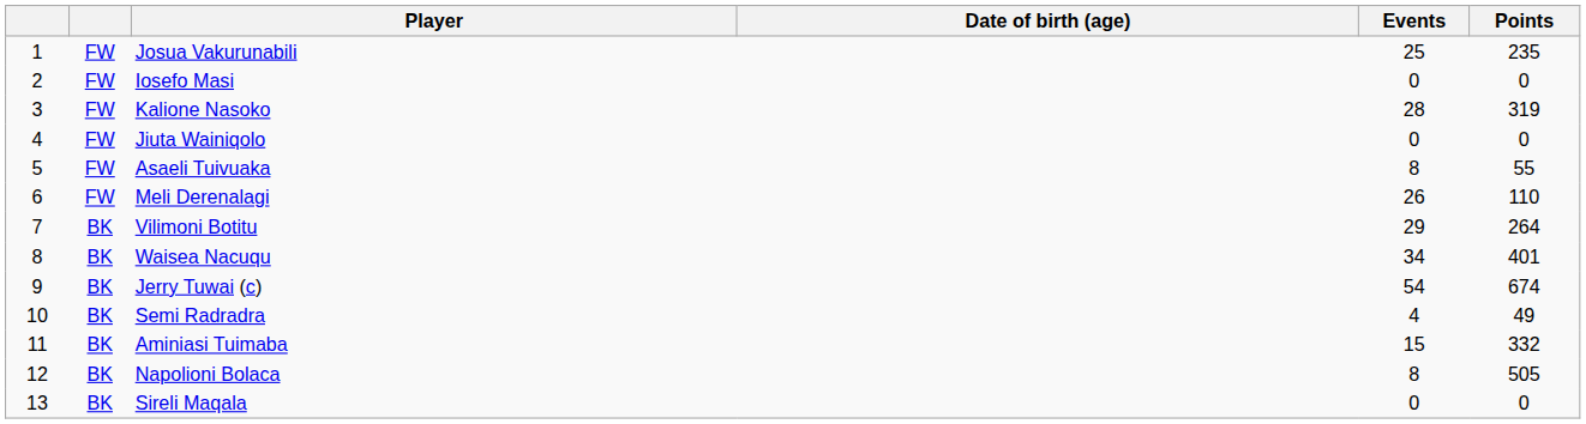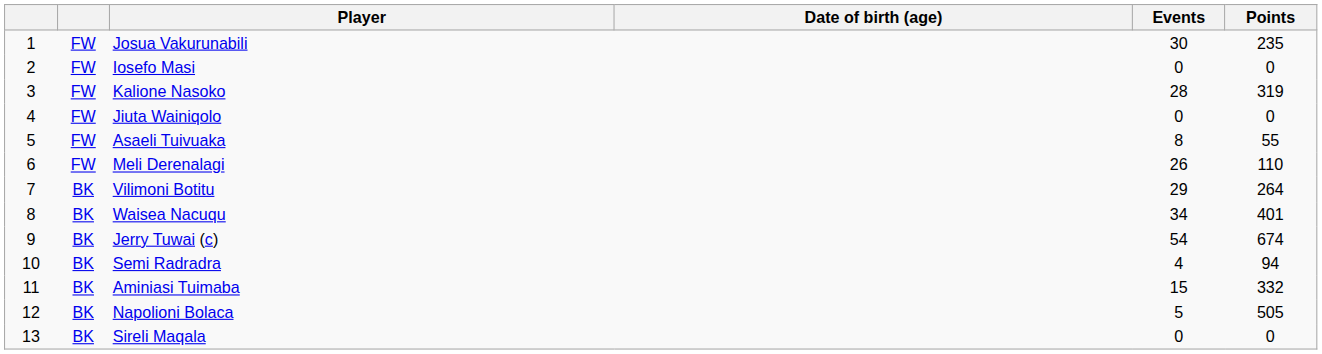 <table class="sortable wikitable plainrowheaders" style="font-size:95%; width: 98%">
 <tr>
 <th scope="col" style="width:4%"></th>
 <th scope="col" style="width:4%"></th>
 <th scope="col">Player</th>
 <th scope="col">Date of birth (age)</th>
 <th scope="col" style="width:7%">Events</th>
 <th scope="col" style="width:7%">Points</th>
 </tr>
 <tr>
 <td style="text-align:center; border:0">1</td>
 <td style="text-align:center; border:0"><a href='#'>FW</a></td>
 <td style="text-align:left; border:0"><a href='#'>Josua Vakurunabili</a></td>
 <td style="text-align:left; border:0"></td>
-<td style="text-align:center; border:0">25</td>
+<td style="text-align:center; border:0">30</td>
 <td style="text-align:center; border:0">235</td>
 </tr>
 <tr>
 <td style="text-align:center; border:0">2</td>
 <td style="text-align:center; border:0"><a href='#'>FW</a></td>
 <td style="text-align:left; border:0"><a href='#'>Iosefo Masi</a></td>
 <td style="text-align:left; border:0"></td>
 <td style="text-align:center; border:0">0</td>
 <td style="text-align:center; border:0">0</td>
 </tr>
 <tr>
 <td style="text-align:center; border:0">3</td>
 <td style="text-align:center; border:0"><a href='#'>FW</a></td>
 <td style="text-align:left; border:0"><a href='#'>Kalione Nasoko</a></td>
 <td style="text-align:left; border:0"></td>
 <td style="text-align:center; border:0">28</td>
 <td style="text-align:center; border:0">319</td>
 </tr>
 <tr>
 <td style="text-align:center; border:0">4</td>
 <td style="text-align:center; border:0"><a href='#'>FW</a></td>
 <td style="text-align:left; border:0"><a href='#'>Jiuta Wainiqolo</a></td>
 <td style="text-align:left; border:0"></td>
 <td style="text-align:center; border:0">0</td>
 <td style="text-align:center; border:0">0</td>
 </tr>
 <tr>
 <td style="text-align:center; border:0">5</td>
 <td style="text-align:center; border:0"><a href='#'>FW</a></td>
 <td style="text-align:left; border:0"><a href='#'>Asaeli Tuivuaka</a></td>
 <td style="text-align:left; border:0"></td>
 <td style="text-align:center; border:0">8</td>
 <td style="text-align:center; border:0">55</td>
 </tr>
 <tr>
 <td style="text-align:center; border:0">6</td>
 <td style="text-align:center; border:0"><a href='#'>FW</a></td>
 <td style="text-align:left; border:0"><a href='#'>Meli Derenalagi</a></td>
 <td style="text-align:left; border:0"></td>
 <td style="text-align:center; border:0">26</td>
 <td style="text-align:center; border:0">110</td>
 </tr>
 <tr>
 <td style="text-align:center; border:0">7</td>
 <td style="text-align:center; border:0"><a href='#'>BK</a></td>
 <td style="text-align:left; border:0"><a href='#'>Vilimoni Botitu</a></td>
 <td style="text-align:left; border:0"></td>
 <td style="text-align:center; border:0">29</td>
 <td style="text-align:center; border:0">264</td>
 </tr>
 <tr>
 <td style="text-align:center; border:0">8</td>
 <td style="text-align:center; border:0"><a href='#'>BK</a></td>
 <td style="text-align:left; border:0"><a href='#'>Waisea Nacuqu</a></td>
 <td style="text-align:left; border:0"></td>
 <td style="text-align:center; border:0">34</td>
 <td style="text-align:center; border:0">401</td>
 </tr>
 <tr>
 <td style="text-align:center; border:0">9</td>
 <td style="text-align:center; border:0"><a href='#'>BK</a></td>
 <td style="text-align:left; border:0"><a href='#'>Jerry Tuwai</a> (<a href='#'>c</a>)</td>
 <td style="text-align:left; border:0"></td>
 <td style="text-align:center; border:0">54</td>
 <td style="text-align:center; border:0">674</td>
 </tr>
 <tr>
 <td style="text-align:center; border:0">10</td>
 <td style="text-align:center; border:0"><a href='#'>BK</a></td>
 <td style="text-align:left; border:0"><a href='#'>Semi Radradra</a></td>
 <td style="text-align:left; border:0"></td>
 <td style="text-align:center; border:0">4</td>
-<td style="text-align:center; border:0">49</td>
+<td style="text-align:center; border:0">94</td>
 </tr>
 <tr>
 <td style="text-align:center; border:0">11</td>
 <td style="text-align:center; border:0"><a href='#'>BK</a></td>
 <td style="text-align:left; border:0"><a href='#'>Aminiasi Tuimaba</a></td>
 <td style="text-align:left; border:0"></td>
 <td style="text-align:center; border:0">15</td>
 <td style="text-align:center; border:0">332</td>
 </tr>
 <tr>
 <td style="text-align:center; border:0">12</td>
 <td style="text-align:center; border:0"><a href='#'>BK</a></td>
 <td style="text-align:left; border:0"><a href='#'>Napolioni Bolaca</a></td>
 <td style="text-align:left; border:0"></td>
-<td style="text-align:center; border:0">8</td>
+<td style="text-align:center; border:0">5</td>
 <td style="text-align:center; border:0">505</td>
 </tr>
 <tr>
 <td style="text-align:center; border:0">13</td>
 <td style="text-align:center; border:0"><a href='#'>BK</a></td>
 <td style="text-align:left; border:0"><a href='#'>Sireli Maqala</a></td>
 <td style="text-align:left; border:0"></td>
 <td style="text-align:center; border:0">0</td>
 <td style="text-align:center; border:0">0</td>
 </tr>
 </table>
